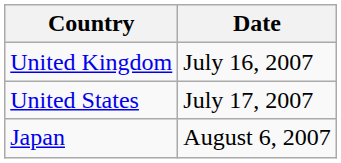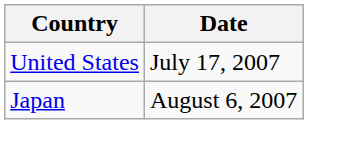 <table class="wikitable">
 <tr>
 <th>Country</th>
 <th>Date</th>
-</tr>
-<tr>
-<td><a href='#'>United Kingdom</a></td>
-<td>July 16, 2007</td>
 </tr>
 <tr>
 <td><a href='#'>United States</a></td>
 <td>July 17, 2007</td>
 </tr>
 <tr>
 <td><a href='#'>Japan</a></td>
 <td>August 6, 2007</td>
 </tr>
 </table>
